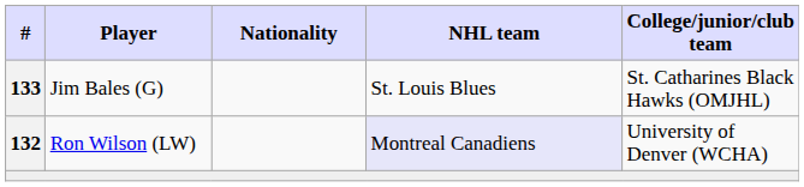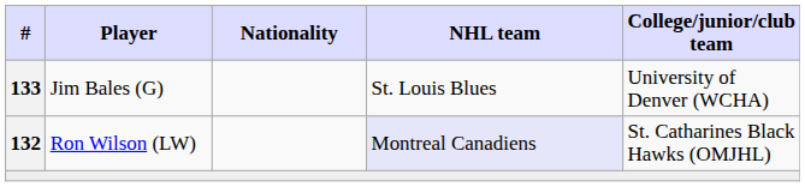 <table class="wikitable" style="width: 100%">
 <tr>
 <th style="background:#ddf; width:2.75%;">#</th>
 <th style="background:#ddf; width:22.0%;">Player</th>
 <th style="background:#ddf; width:20.0%;">Nationality</th>
 <th style="background:#ddf; width:34.0%;">NHL team</th>
 <th style="background:#ddf; width:100.0%;">College/junior/club team</th>
 </tr>
 <tr>
 <th>133</th>
 <td>Jim Bales (G)</td>
 <td></td>
 <td>St. Louis Blues</td>
-<td>St. Catharines Black Hawks (OMJHL)</td>
+<td>University of Denver (WCHA)</td>
 </tr>
 <tr>
 <th>132</th>
 <td><a href='#'>Ron Wilson</a> (LW)</td>
 <td></td>
 <td style="background: lavender;">Montreal Canadiens</td>
-<td>University of Denver (WCHA)</td>
+<td>St. Catharines Black Hawks (OMJHL)</td>
 </tr>
 <tr>
 <td align=center colspan="6" bgcolor="#efefef"></td>
 </tr>
 </table>
